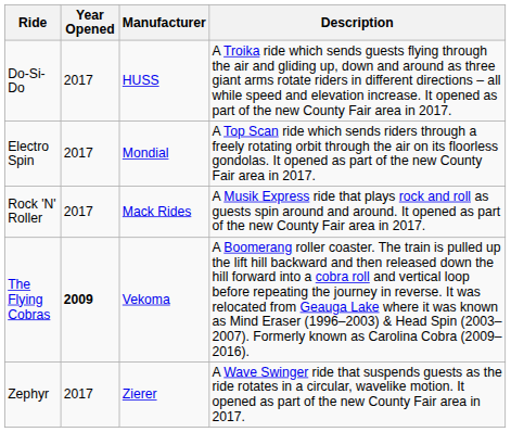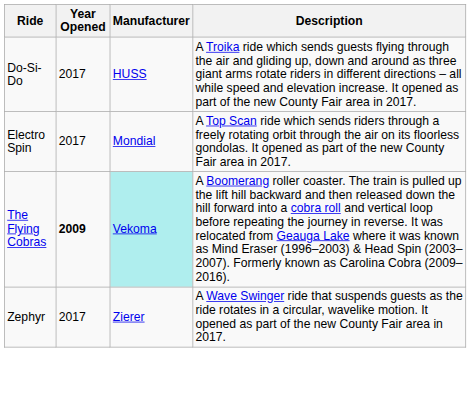 <table class="wikitable sortable">
 <tr>
 <th>Ride</th>
 <th>Year Opened</th>
 <th>Manufacturer</th>
 <th>Description</th>
 </tr>
 <tr>
 <td>Do-Si-Do</td>
 <td>2017</td>
 <td><a href='#'>HUSS</a></td>
 <td>A <a href='#'>Troika</a> ride which sends guests flying through the air and gliding up, down and around as three giant arms rotate riders in different directions – all while speed and elevation increase. It opened as part of the new County Fair area in 2017.</td>
 </tr>
 <tr>
 <td>Electro Spin</td>
 <td>2017</td>
 <td><a href='#'>Mondial</a></td>
 <td>A <a href='#'>Top Scan</a> ride which sends riders through a freely rotating orbit through the air on its floorless gondolas. It opened as part of the new County Fair area in 2017.</td>
 </tr>
 <tr>
-<td>Rock 'N' Roller</td>
-<td>2017</td>
-<td><a href='#'>Mack Rides</a></td>
-<td>A <a href='#'>Musik Express</a> ride that plays <a href='#'>rock and roll</a> as guests spin around and around. It opened as part of the new County Fair area in 2017.</td>
-</tr>
-<tr>
 <td><a href='#'>The Flying Cobras</a></td>
 <td><strong>2009</strong></td>
-<td><a href='#'>Vekoma</a></td>
+<td style="background: paleturquoise;"><a href='#'>Vekoma</a></td>
 <td>A <a href='#'>Boomerang</a> roller coaster. The train is pulled up the lift hill backward and then released down the hill forward into a <a href='#'>cobra roll</a> and vertical loop before repeating the journey in reverse. It was relocated from <a href='#'>Geauga Lake</a> where it was known as Mind Eraser (1996–2003) & Head Spin (2003–2007). Formerly known as Carolina Cobra (2009–2016).</td>
 </tr>
 <tr>
 <td>Zephyr</td>
 <td>2017</td>
 <td><a href='#'>Zierer</a></td>
 <td>A <a href='#'>Wave Swinger</a> ride that suspends guests as the ride rotates in a circular, wavelike motion. It opened as part of the new County Fair area in 2017.</td>
 </tr>
 </table>
